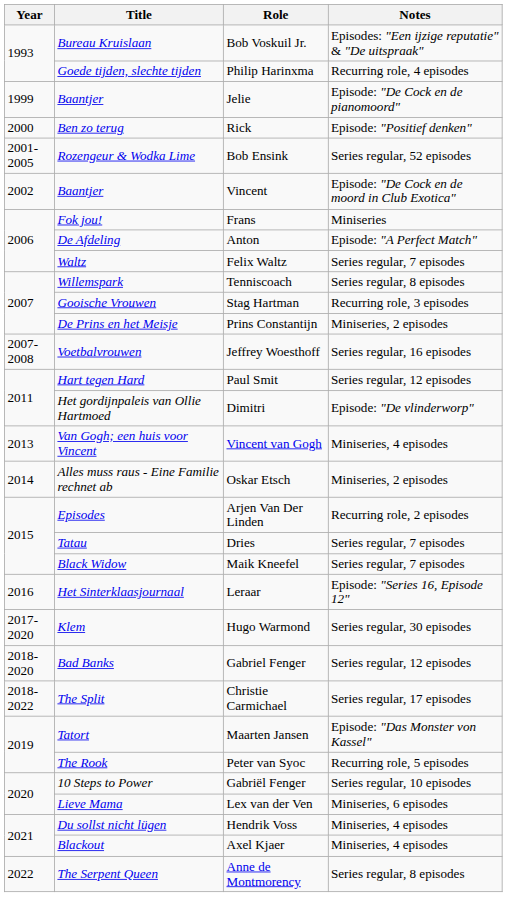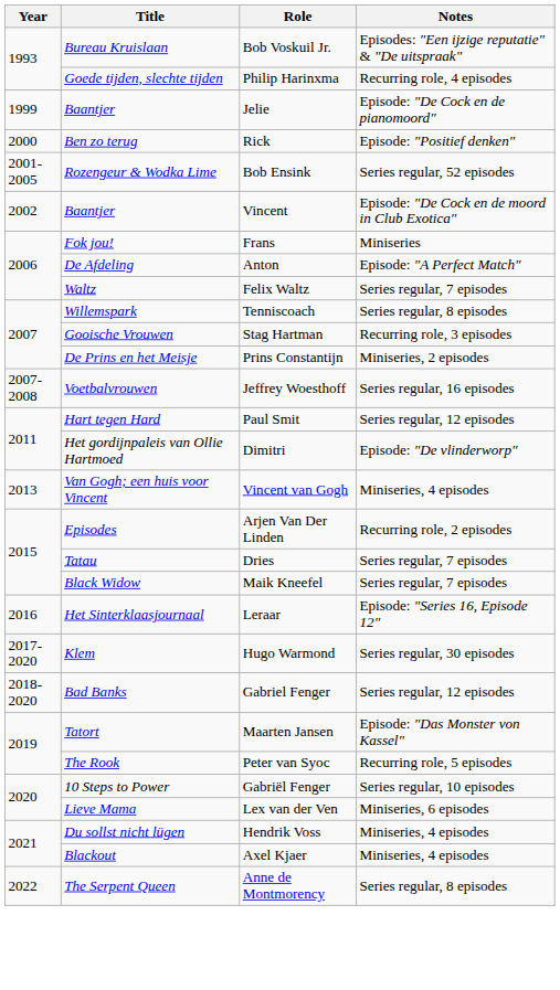 <table class="wikitable">
 <tr>
 <th>Year</th>
 <th>Title</th>
 <th>Role</th>
 <th>Notes</th>
 </tr>
 <tr>
 <td rowspan="2">1993</td>
 <td><em><a href='#'>Bureau Kruislaan</a></em></td>
 <td>Bob Voskuil Jr.</td>
 <td>Episodes: <em>"Een ijzige reputatie"</em> & <em>"De uitspraak"</em></td>
 </tr>
 <tr>
 <td><em><a href='#'>Goede tijden, slechte tijden</a></em></td>
 <td>Philip Harinxma</td>
 <td>Recurring role, 4 episodes</td>
 </tr>
 <tr>
 <td>1999</td>
 <td><em><a href='#'>Baantjer</a></em></td>
 <td>Jelie</td>
 <td>Episode: <em>"De Cock en de pianomoord"</em></td>
 </tr>
 <tr>
 <td>2000</td>
 <td><em><a href='#'>Ben zo terug</a></em></td>
 <td>Rick</td>
 <td>Episode: <em>"Positief denken"</em></td>
 </tr>
 <tr>
 <td>2001-2005</td>
 <td><em><a href='#'>Rozengeur & Wodka Lime</a></em></td>
 <td>Bob Ensink</td>
 <td>Series regular, 52 episodes</td>
 </tr>
 <tr>
 <td>2002</td>
 <td><em><a href='#'>Baantjer</a></em></td>
 <td>Vincent</td>
 <td>Episode: <em>"De Cock en de moord in Club Exotica"</em></td>
 </tr>
 <tr>
 <td rowspan="3">2006</td>
 <td><em><a href='#'>Fok jou!</a></em></td>
 <td>Frans</td>
 <td>Miniseries</td>
 </tr>
 <tr>
 <td><em><a href='#'>De Afdeling</a></em></td>
 <td>Anton</td>
 <td>Episode: <em>"A Perfect Match"</em></td>
 </tr>
 <tr>
 <td><em><a href='#'>Waltz</a></em></td>
 <td>Felix Waltz</td>
 <td>Series regular, 7 episodes</td>
 </tr>
 <tr>
 <td rowspan="3">2007</td>
 <td><em><a href='#'>Willemspark</a></em></td>
 <td>Tenniscoach</td>
 <td>Series regular, 8 episodes</td>
 </tr>
 <tr>
 <td><em><a href='#'>Gooische Vrouwen</a></em></td>
 <td>Stag Hartman</td>
 <td>Recurring role, 3 episodes</td>
 </tr>
 <tr>
 <td><em><a href='#'>De Prins en het Meisje</a></em></td>
 <td>Prins Constantijn</td>
 <td>Miniseries, 2 episodes</td>
 </tr>
 <tr>
 <td>2007-2008</td>
 <td><em><a href='#'>Voetbalvrouwen</a></em></td>
 <td>Jeffrey Woesthoff</td>
 <td>Series regular, 16 episodes</td>
 </tr>
 <tr>
 <td rowspan="2">2011</td>
 <td><em><a href='#'>Hart tegen Hard</a></em></td>
 <td>Paul Smit</td>
 <td>Series regular, 12 episodes</td>
 </tr>
 <tr>
 <td><em>Het gordijnpaleis van Ollie Hartmoed</em></td>
 <td>Dimitri</td>
 <td>Episode: <em>"De vlinderworp"</em></td>
 </tr>
 <tr>
 <td>2013</td>
 <td><em><a href='#'>Van Gogh; een huis voor Vincent</a></em></td>
 <td><a href='#'>Vincent van Gogh</a></td>
 <td>Miniseries, 4 episodes</td>
 </tr>
 <tr>
-<td>2014</td>
-<td><em>Alles muss raus - Eine Familie rechnet ab</em></td>
-<td>Oskar Etsch</td>
-<td>Miniseries, 2 episodes</td>
-</tr>
-<tr>
 <td rowspan="3">2015</td>
 <td><em><a href='#'>Episodes</a></em></td>
 <td>Arjen Van Der Linden</td>
 <td>Recurring role, 2 episodes</td>
 </tr>
 <tr>
 <td><em><a href='#'>Tatau</a></em></td>
 <td>Dries</td>
 <td>Series regular, 7 episodes</td>
 </tr>
 <tr>
 <td><em><a href='#'>Black Widow</a></em></td>
 <td>Maik Kneefel</td>
 <td>Series regular, 7 episodes</td>
 </tr>
 <tr>
 <td>2016</td>
 <td><em><a href='#'>Het Sinterklaasjournaal</a></em></td>
 <td>Leraar</td>
 <td>Episode: <em>"Series 16, Episode 12"</em></td>
 </tr>
 <tr>
 <td>2017-2020</td>
 <td><em><a href='#'>Klem</a></em></td>
 <td>Hugo Warmond</td>
 <td>Series regular, 30 episodes</td>
 </tr>
 <tr>
 <td>2018-2020</td>
 <td><em><a href='#'>Bad Banks</a></em></td>
 <td>Gabriel Fenger</td>
 <td>Series regular, 12 episodes</td>
-</tr>
-<tr>
-<td>2018-2022</td>
-<td><em><a href='#'>The Split</a></em></td>
-<td>Christie Carmichael</td>
-<td>Series regular, 17 episodes</td>
 </tr>
 <tr>
 <td rowspan="2">2019</td>
 <td><em><a href='#'>Tatort</a></em></td>
 <td>Maarten Jansen</td>
 <td>Episode: <em>"Das Monster von Kassel"</em></td>
 </tr>
 <tr>
 <td><em><a href='#'>The Rook</a></em></td>
 <td>Peter van Syoc</td>
 <td>Recurring role, 5 episodes</td>
 </tr>
 <tr>
 <td rowspan="2">2020</td>
 <td><em>10 Steps to Power</em></td>
 <td>Gabriël Fenger</td>
 <td>Series regular, 10 episodes</td>
 </tr>
 <tr>
 <td><em><a href='#'>Lieve Mama</a></em></td>
 <td>Lex van der Ven</td>
 <td>Miniseries, 6 episodes</td>
 </tr>
 <tr>
 <td rowspan="2">2021</td>
 <td><em><a href='#'>Du sollst nicht lügen</a></em></td>
 <td>Hendrik Voss</td>
 <td>Miniseries, 4 episodes</td>
 </tr>
 <tr>
 <td><em><a href='#'>Blackout</a></em></td>
 <td>Axel Kjaer</td>
 <td>Miniseries, 4 episodes</td>
 </tr>
 <tr>
 <td rowspan="2">2022</td>
 <td><em><a href='#'>The Serpent Queen</a></em></td>
 <td><a href='#'>Anne de Montmorency</a></td>
 <td>Series regular, 8 episodes</td>
 </tr>
 </table>
